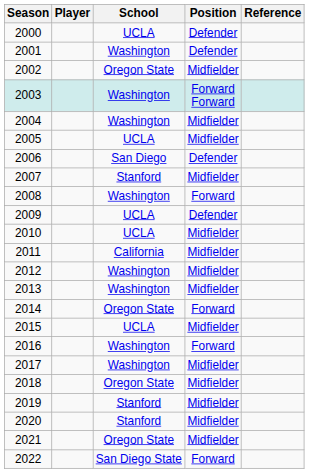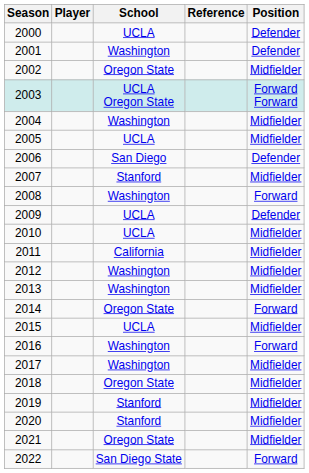 <table class="wikitable sortable">
 <tr>
 <th>Season</th>
 <th>Player</th>
 <th>School</th>
+<th class="unsortable">Reference</th>
 <th>Position</th>
-<th class="unsortable">Reference</th>
 </tr>
 <tr>
 <td align="center">2000</td>
 <td align="center"></td>
 <td align="center"><a href='#'>UCLA</a></td>
+<td align="center"></td>
 <td align="center"><a href='#'>Defender</a></td>
-<td align="center"></td>
 </tr>
 <tr>
 <td align="center">2001</td>
 <td align="center"></td>
 <td align="center"><a href='#'>Washington</a></td>
+<td align="center"></td>
 <td align="center"><a href='#'>Defender</a></td>
-<td align="center"></td>
 </tr>
 <tr>
 <td align="center">2002</td>
 <td align="center"></td>
 <td align="center"><a href='#'>Oregon State</a></td>
+<td align="center"></td>
 <td align="center"><a href='#'>Midfielder</a></td>
-<td align="center"></td>
 </tr>
 <tr style="background-color:#CFECEC;">
 <td align="center">2003</td>
 <td align="center"><br></td>
-<td align="center"><a href='#'>Washington</a></td>
+<td align="center"><a href='#'>UCLA</a><br><a href='#'>Oregon State</a></td>
+<td align="center"></td>
 <td align="center"><a href='#'>Forward</a><br><a href='#'>Forward</a></td>
-<td align="center"></td>
 </tr>
 <tr>
 <td align="center">2004</td>
 <td align="center"></td>
 <td align="center"><a href='#'>Washington</a></td>
+<td align="center"></td>
 <td align="center"><a href='#'>Midfielder</a></td>
-<td align="center"></td>
 </tr>
 <tr>
 <td align="center">2005</td>
 <td align="center"></td>
 <td align="center"><a href='#'>UCLA</a></td>
+<td align="center"></td>
 <td align="center"><a href='#'>Midfielder</a></td>
-<td align="center"></td>
 </tr>
 <tr>
 <td align="center">2006</td>
 <td align="center"></td>
 <td align="center"><a href='#'>San Diego</a></td>
+<td align="center"></td>
 <td align="center"><a href='#'>Defender</a></td>
-<td align="center"></td>
 </tr>
 <tr>
 <td align="center">2007</td>
 <td align="center"></td>
 <td align="center"><a href='#'>Stanford</a></td>
+<td align="center"></td>
 <td align="center"><a href='#'>Midfielder</a></td>
-<td align="center"></td>
 </tr>
 <tr>
 <td align="center">2008</td>
 <td align="center"></td>
 <td align="center"><a href='#'>Washington</a></td>
+<td align="center"></td>
 <td align="center"><a href='#'>Forward</a></td>
-<td align="center"></td>
 </tr>
 <tr>
 <td align="center">2009</td>
 <td align="center"></td>
 <td align="center"><a href='#'>UCLA</a></td>
+<td align="center"></td>
 <td align="center"><a href='#'>Defender</a></td>
-<td align="center"></td>
 </tr>
 <tr>
 <td align="center">2010</td>
 <td align="center"></td>
 <td align="center"><a href='#'>UCLA</a></td>
+<td align="center"></td>
 <td align="center"><a href='#'>Midfielder</a></td>
-<td align="center"></td>
 </tr>
 <tr>
 <td align="center">2011</td>
 <td align="center"></td>
 <td align="center"><a href='#'>California</a></td>
+<td align="center"></td>
 <td align="center"><a href='#'>Midfielder</a></td>
-<td align="center"></td>
 </tr>
 <tr>
 <td align="center">2012</td>
 <td align="center"></td>
 <td align="center"><a href='#'>Washington</a></td>
+<td align="center"></td>
 <td align="center"><a href='#'>Midfielder</a></td>
-<td align="center"></td>
 </tr>
 <tr>
 <td align="center">2013</td>
 <td align="center"></td>
 <td align="center"><a href='#'>Washington</a></td>
+<td align="center"></td>
 <td align="center"><a href='#'>Midfielder</a></td>
-<td align="center"></td>
 </tr>
 <tr>
 <td align="center">2014</td>
 <td align="center"></td>
 <td align="center"><a href='#'>Oregon State</a></td>
+<td align="center"></td>
 <td align="center"><a href='#'>Forward</a></td>
-<td align="center"></td>
 </tr>
 <tr>
 <td align="center">2015</td>
 <td align="center"></td>
 <td align="center"><a href='#'>UCLA</a></td>
+<td align="center"></td>
 <td align="center"><a href='#'>Midfielder</a></td>
-<td align="center"></td>
 </tr>
 <tr>
 <td align="center">2016</td>
 <td align="center"></td>
 <td align="center"><a href='#'>Washington</a></td>
+<td align="center"></td>
 <td align="center"><a href='#'>Forward</a></td>
-<td align="center"></td>
 </tr>
 <tr>
 <td align="center">2017</td>
 <td align="center"></td>
 <td align="center"><a href='#'>Washington</a></td>
+<td align="center"></td>
 <td align="center"><a href='#'>Midfielder</a></td>
-<td align="center"></td>
 </tr>
 <tr>
 <td align="center">2018</td>
 <td align="center"></td>
 <td align="center"><a href='#'>Oregon State</a></td>
+<td align="center"></td>
 <td align="center"><a href='#'>Midfielder</a></td>
-<td align="center"></td>
 </tr>
 <tr>
 <td align="center">2019</td>
 <td align="center"></td>
 <td align="center"><a href='#'>Stanford</a></td>
+<td align="center"></td>
 <td align="center"><a href='#'>Midfielder</a></td>
-<td align="center"></td>
 </tr>
 <tr>
 <td align="center">2020</td>
 <td align="center"></td>
 <td align="center"><a href='#'>Stanford</a></td>
+<td align="center"></td>
 <td align="center"><a href='#'>Midfielder</a></td>
-<td align="center"></td>
 </tr>
 <tr>
 <td align="center">2021</td>
 <td align="center"></td>
 <td align="center"><a href='#'>Oregon State</a></td>
+<td align="center"></td>
 <td align="center"><a href='#'>Midfielder</a></td>
-<td align="center"></td>
 </tr>
 <tr>
 <td align="center">2022</td>
 <td align="center"></td>
 <td align="center"><a href='#'>San Diego State</a></td>
+<td align="center"></td>
 <td align="center"><a href='#'>Forward</a></td>
-<td align="center"></td>
 </tr>
 </table>
